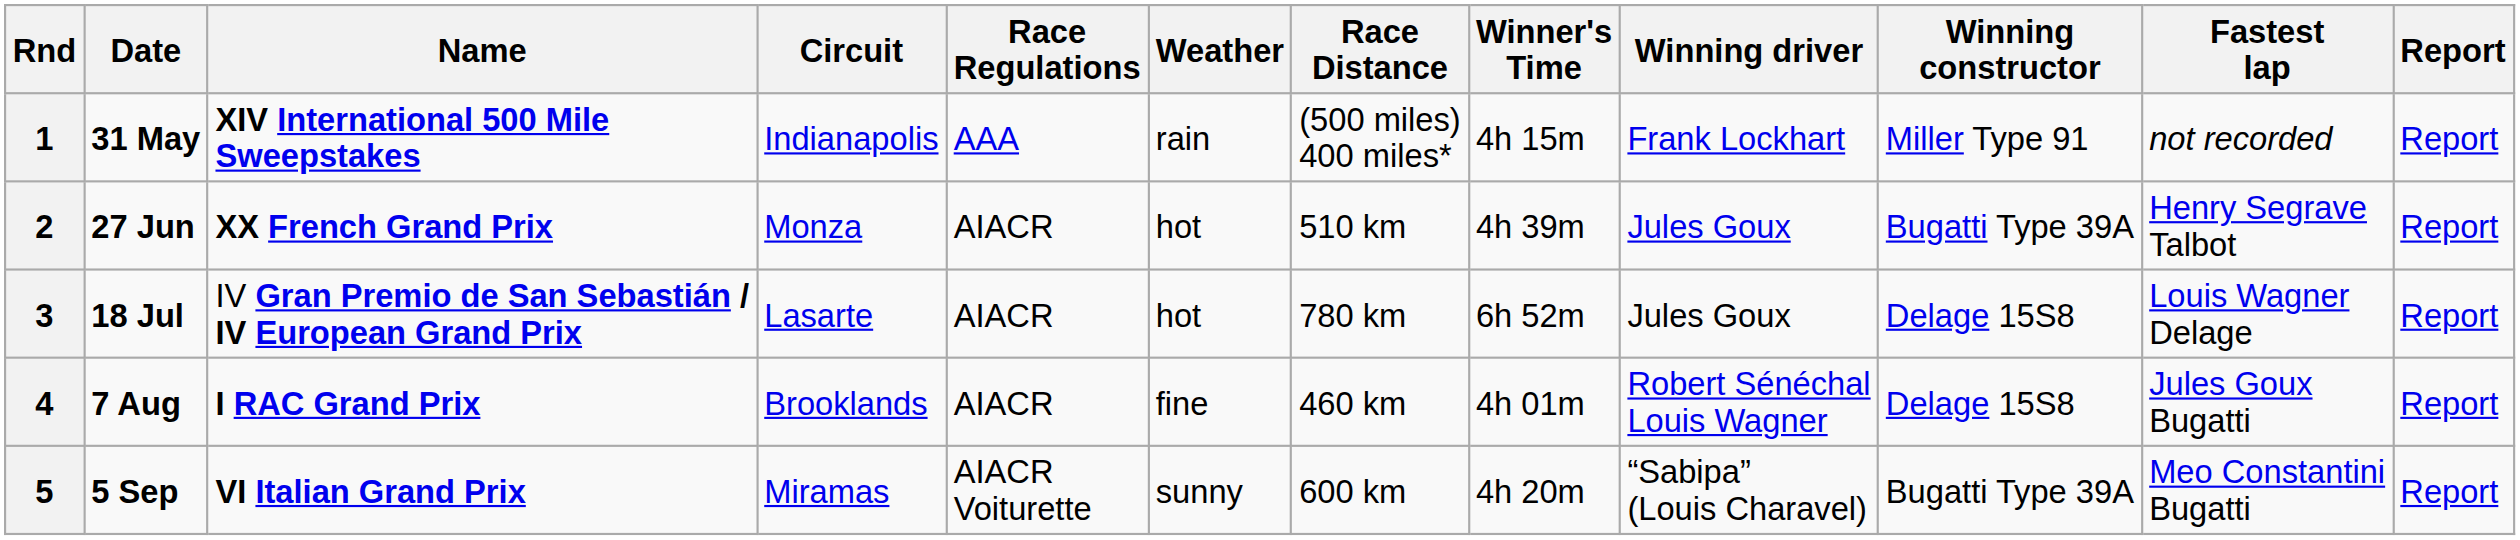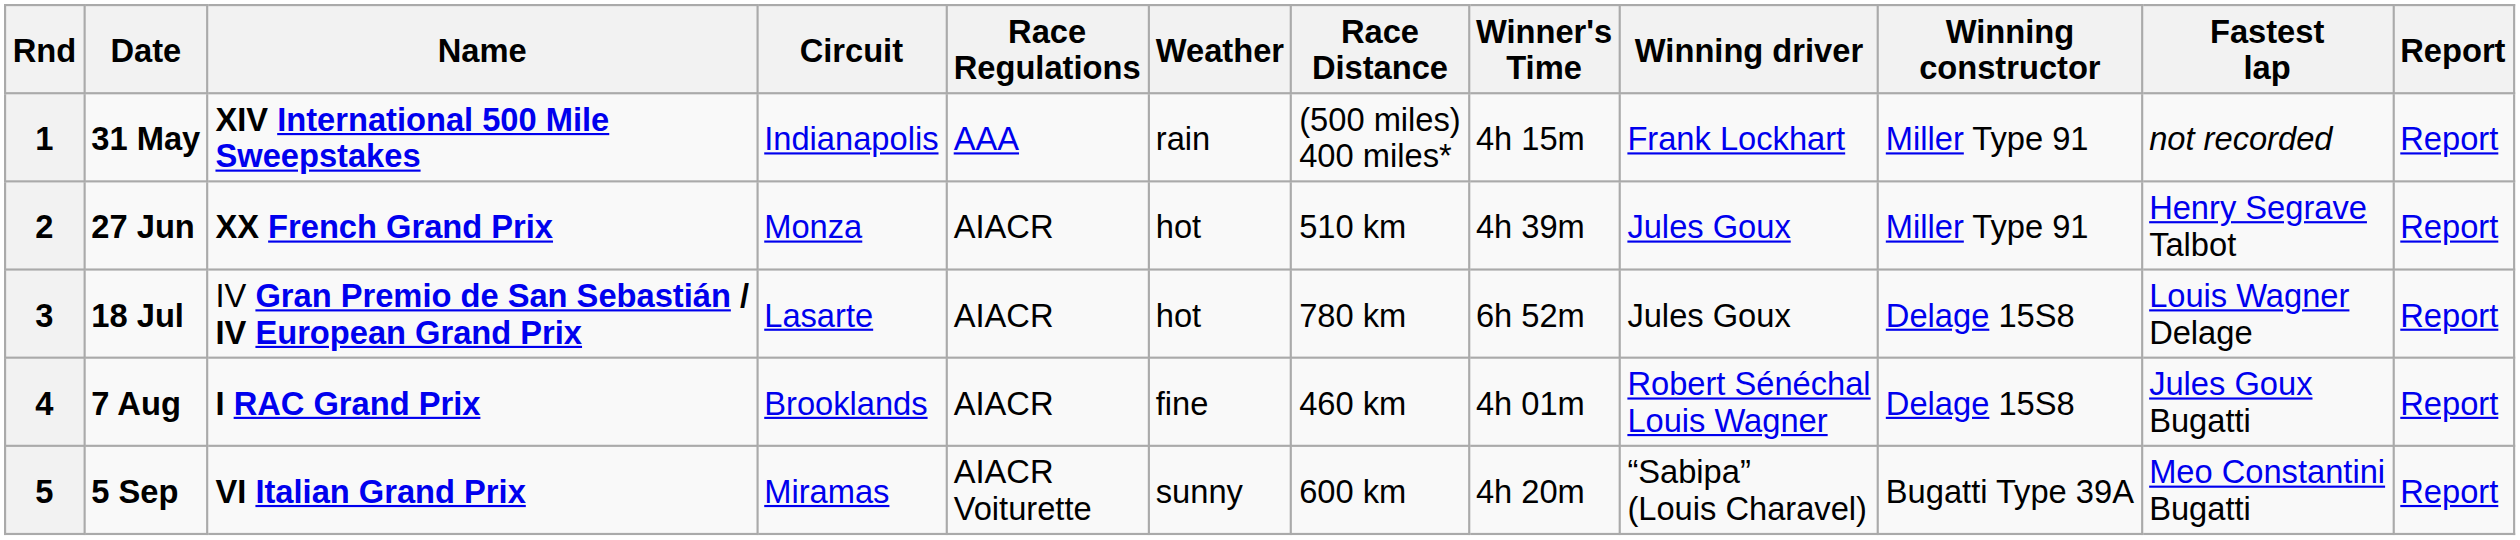 <table class="wikitable" style="font-size:95%">
 <tr>
 <th>Rnd</th>
 <th>Date</th>
 <th>Name</th>
 <th>Circuit</th>
 <th>Race<br>Regulations</th>
 <th>Weather</th>
 <th>Race<br>Distance</th>
 <th>Winner's<br>Time</th>
 <th>Winning driver</th>
 <th>Winning<br>constructor</th>
 <th>Fastest<br>lap</th>
 <th>Report</th>
 </tr>
 <tr>
 <th>1</th>
 <td><strong>31 May</strong></td>
 <td> <strong>XIV <a href='#'>International 500 Mile <br>Sweepstakes</a></strong></td>
 <td><a href='#'>Indianapolis</a></td>
 <td><a href='#'>AAA</a></td>
 <td>rain</td>
 <td>(500 miles)<br>400 miles*</td>
 <td>4h 15m</td>
 <td> <a href='#'>Frank Lockhart</a></td>
 <td><a href='#'>Miller</a> Type 91</td>
 <td><em>not recorded</em></td>
 <td><a href='#'>Report</a></td>
 </tr>
 <tr>
 <th>2</th>
 <td><strong>27 Jun</strong></td>
 <td> <strong>XX <a href='#'>French Grand Prix</a> </strong></td>
 <td><a href='#'>Monza</a></td>
 <td>AIACR</td>
 <td>hot</td>
 <td>510 km</td>
 <td>4h 39m</td>
 <td> <a href='#'>Jules Goux</a></td>
-<td><a href='#'>Bugatti</a> Type 39A</td>
+<td><a href='#'>Miller</a> Type 91</td>
 <td> <a href='#'>Henry Segrave</a><br>Talbot</td>
 <td><a href='#'>Report</a></td>
 </tr>
 <tr>
 <th>3</th>
 <td><strong>18 Jul</strong></td>
 <td> IV <strong><a href='#'>Gran Premio de San Sebastián</a> /<br>IV <a href='#'>European Grand Prix</a> </strong></td>
 <td><a href='#'>Lasarte</a></td>
 <td>AIACR</td>
 <td>hot</td>
 <td>780 km</td>
 <td>6h 52m</td>
 <td> Jules Goux</td>
 <td><a href='#'>Delage</a> 15S8</td>
 <td> <a href='#'>Louis Wagner</a><br>Delage</td>
 <td><a href='#'>Report</a></td>
 </tr>
 <tr>
 <th>4</th>
 <td><strong>7 Aug</strong></td>
 <td> <strong>I <a href='#'>RAC Grand Prix</a></strong></td>
 <td><a href='#'>Brooklands</a></td>
 <td>AIACR</td>
 <td>fine</td>
 <td>460 km</td>
 <td>4h 01m</td>
 <td> <a href='#'>Robert Sénéchal</a><br> <a href='#'>Louis Wagner</a></td>
 <td><a href='#'>Delage</a> 15S8</td>
 <td> <a href='#'>Jules Goux</a><br>Bugatti</td>
 <td><a href='#'>Report</a></td>
 </tr>
 <tr>
 <th>5</th>
 <td><strong>5 Sep</strong></td>
 <td> <strong>VI <a href='#'>Italian Grand Prix</a> </strong></td>
 <td><a href='#'>Miramas</a></td>
 <td>AIACR<br>Voiturette</td>
 <td>sunny</td>
 <td>600 km</td>
 <td>4h 20m</td>
 <td> “Sabipa”<br>(Louis Charavel)</td>
 <td>Bugatti Type 39A</td>
 <td> <a href='#'>Meo Constantini</a><br>Bugatti</td>
 <td><a href='#'>Report</a></td>
 </tr>
 </table>
